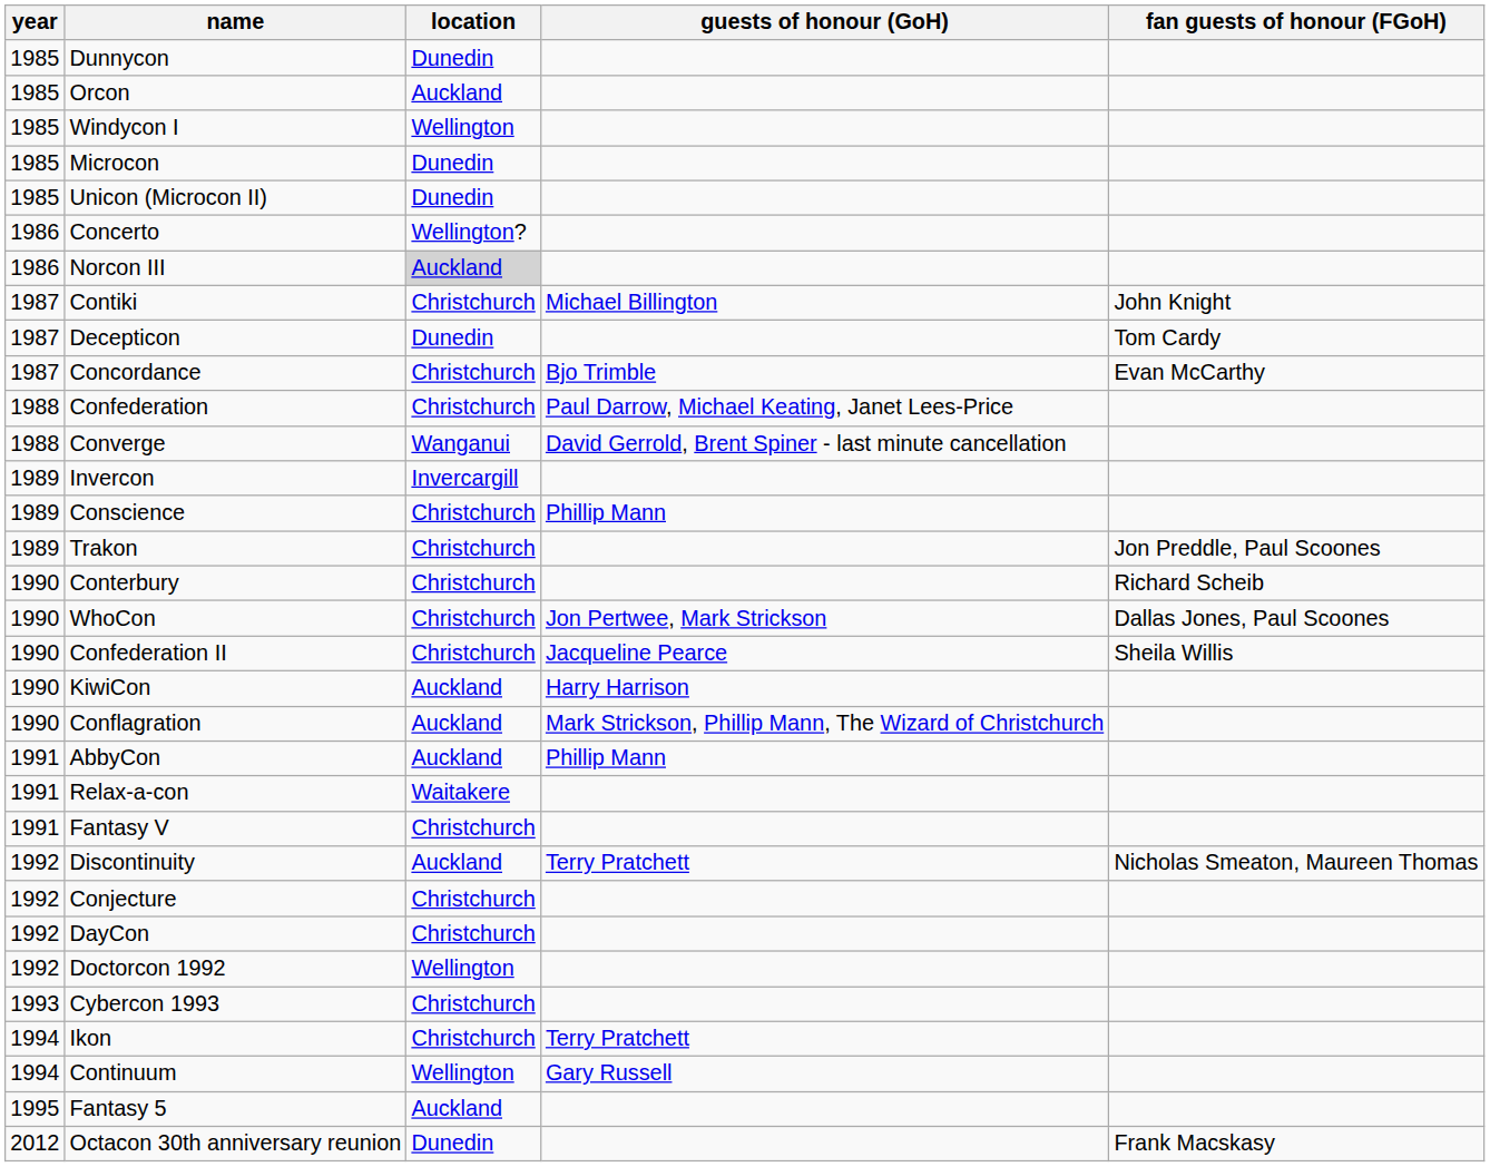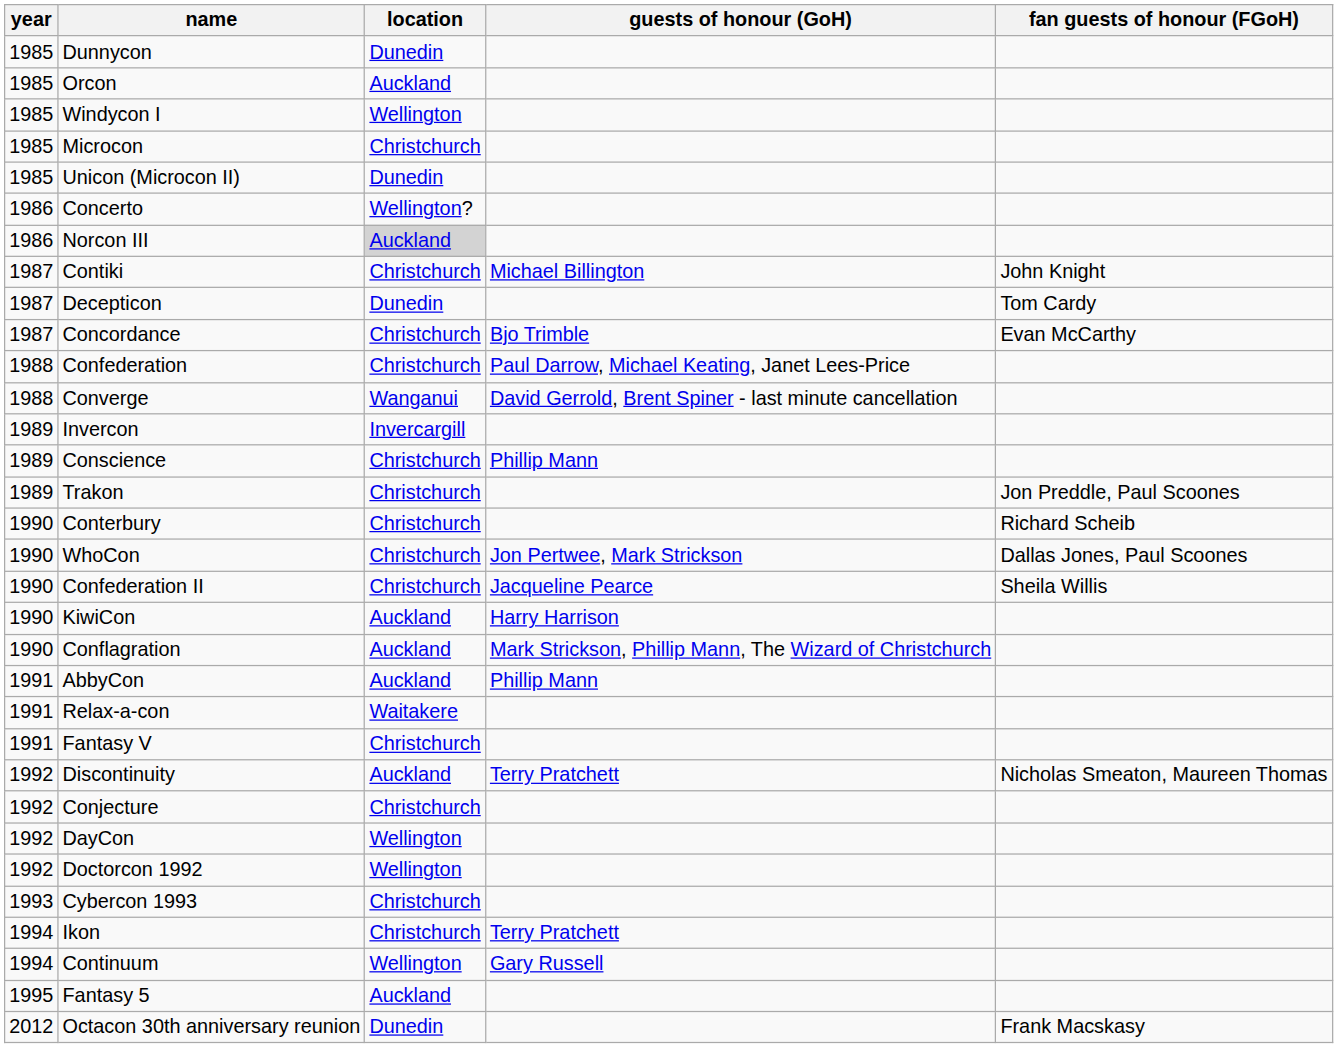 <table class="wikitable">
 <tr>
 <th>year</th>
 <th>name</th>
 <th>location</th>
 <th>guests of honour (GoH)</th>
 <th>fan guests of honour (FGoH)</th>
 </tr>
 <tr>
 <td>1985</td>
 <td>Dunnycon</td>
 <td><a href='#'>Dunedin</a></td>
 <td></td>
 <td></td>
 </tr>
 <tr>
 <td>1985</td>
 <td>Orcon</td>
 <td><a href='#'>Auckland</a></td>
 <td></td>
 <td></td>
 </tr>
 <tr>
 <td>1985</td>
 <td>Windycon I</td>
 <td><a href='#'>Wellington</a></td>
 <td></td>
 <td></td>
 </tr>
 <tr>
 <td>1985</td>
 <td>Microcon</td>
-<td><a href='#'>Dunedin</a></td>
+<td><a href='#'>Christchurch</a></td>
 <td></td>
 <td></td>
 </tr>
 <tr>
 <td>1985</td>
 <td>Unicon (Microcon II)</td>
 <td><a href='#'>Dunedin</a></td>
 <td></td>
 <td></td>
 </tr>
 <tr>
 <td>1986</td>
 <td>Concerto</td>
 <td><a href='#'>Wellington</a>?</td>
 <td></td>
 <td></td>
 </tr>
 <tr>
 <td>1986</td>
 <td>Norcon III</td>
 <td style="background: lightgrey;"><a href='#'>Auckland</a></td>
 <td></td>
 <td></td>
 </tr>
 <tr>
 <td>1987</td>
 <td>Contiki</td>
 <td><a href='#'>Christchurch</a></td>
 <td><a href='#'>Michael Billington</a></td>
 <td>John Knight</td>
 </tr>
 <tr>
 <td>1987</td>
 <td>Decepticon</td>
 <td><a href='#'>Dunedin</a></td>
 <td></td>
 <td>Tom Cardy</td>
 </tr>
 <tr>
 <td>1987</td>
 <td>Concordance</td>
 <td><a href='#'>Christchurch</a></td>
 <td><a href='#'>Bjo Trimble</a></td>
 <td>Evan McCarthy</td>
 </tr>
 <tr>
 <td>1988</td>
 <td>Confederation</td>
 <td><a href='#'>Christchurch</a></td>
 <td><a href='#'>Paul Darrow</a>, <a href='#'>Michael Keating</a>, Janet Lees-Price</td>
 <td></td>
 </tr>
 <tr>
 <td>1988</td>
 <td>Converge</td>
 <td><a href='#'>Wanganui</a></td>
 <td><a href='#'>David Gerrold</a>, <a href='#'>Brent Spiner</a> - last minute cancellation</td>
 <td></td>
 </tr>
 <tr>
 <td>1989</td>
 <td>Invercon</td>
 <td><a href='#'>Invercargill</a></td>
 <td></td>
 <td></td>
 </tr>
 <tr>
 <td>1989</td>
 <td>Conscience</td>
 <td><a href='#'>Christchurch</a></td>
 <td><a href='#'>Phillip Mann</a></td>
 <td></td>
 </tr>
 <tr>
 <td>1989</td>
 <td>Trakon</td>
 <td><a href='#'>Christchurch</a></td>
 <td></td>
 <td>Jon Preddle, Paul Scoones</td>
 </tr>
 <tr>
 <td>1990</td>
 <td>Conterbury</td>
 <td><a href='#'>Christchurch</a></td>
 <td></td>
 <td>Richard Scheib</td>
 </tr>
 <tr>
 <td>1990</td>
 <td>WhoCon</td>
 <td><a href='#'>Christchurch</a></td>
 <td><a href='#'>Jon Pertwee</a>, <a href='#'>Mark Strickson</a></td>
 <td>Dallas Jones, Paul Scoones</td>
 </tr>
 <tr>
 <td>1990</td>
 <td>Confederation II</td>
 <td><a href='#'>Christchurch</a></td>
 <td><a href='#'>Jacqueline Pearce</a></td>
 <td>Sheila Willis</td>
 </tr>
 <tr>
 <td>1990</td>
 <td>KiwiCon</td>
 <td><a href='#'>Auckland</a></td>
 <td><a href='#'>Harry Harrison</a></td>
 <td></td>
 </tr>
 <tr>
 <td>1990</td>
 <td>Conflagration</td>
 <td><a href='#'>Auckland</a></td>
 <td><a href='#'>Mark Strickson</a>, <a href='#'>Phillip Mann</a>, The <a href='#'>Wizard of Christchurch</a></td>
 <td></td>
 </tr>
 <tr>
 <td>1991</td>
 <td>AbbyCon</td>
 <td><a href='#'>Auckland</a></td>
 <td><a href='#'>Phillip Mann</a></td>
 <td></td>
 </tr>
 <tr>
 <td>1991</td>
 <td>Relax-a-con</td>
 <td><a href='#'>Waitakere</a></td>
 <td></td>
 <td></td>
 </tr>
 <tr>
 <td>1991</td>
 <td>Fantasy V</td>
 <td><a href='#'>Christchurch</a></td>
 <td></td>
 <td></td>
 </tr>
 <tr>
 <td>1992</td>
 <td>Discontinuity</td>
 <td><a href='#'>Auckland</a></td>
 <td><a href='#'>Terry Pratchett</a></td>
 <td>Nicholas Smeaton, Maureen Thomas</td>
 </tr>
 <tr>
 <td>1992</td>
 <td>Conjecture</td>
 <td><a href='#'>Christchurch</a></td>
 <td></td>
 <td></td>
 </tr>
 <tr>
 <td>1992</td>
 <td>DayCon</td>
-<td><a href='#'>Christchurch</a></td>
+<td><a href='#'>Wellington</a></td>
 <td></td>
 <td></td>
 </tr>
 <tr>
 <td>1992</td>
 <td>Doctorcon 1992</td>
 <td><a href='#'>Wellington</a></td>
 <td></td>
 <td></td>
 </tr>
 <tr>
 <td>1993</td>
 <td>Cybercon 1993</td>
 <td><a href='#'>Christchurch</a></td>
 <td></td>
 <td></td>
 </tr>
 <tr>
 <td>1994</td>
 <td>Ikon</td>
 <td><a href='#'>Christchurch</a></td>
 <td><a href='#'>Terry Pratchett</a></td>
 <td></td>
 </tr>
 <tr>
 <td>1994</td>
 <td>Continuum</td>
 <td><a href='#'>Wellington</a></td>
 <td><a href='#'>Gary Russell</a></td>
 <td></td>
 </tr>
 <tr>
 <td>1995</td>
 <td>Fantasy 5</td>
 <td><a href='#'>Auckland</a></td>
 <td></td>
 <td></td>
 </tr>
 <tr>
 <td>2012</td>
 <td>Octacon 30th anniversary reunion</td>
 <td><a href='#'>Dunedin</a></td>
 <td></td>
 <td>Frank Macskasy</td>
 </tr>
 </table>
